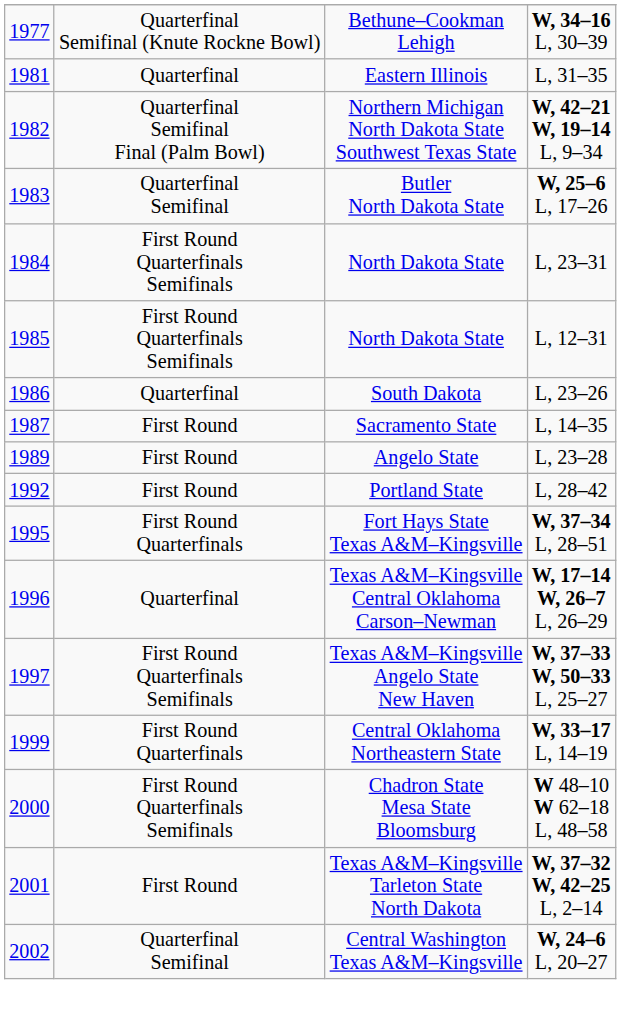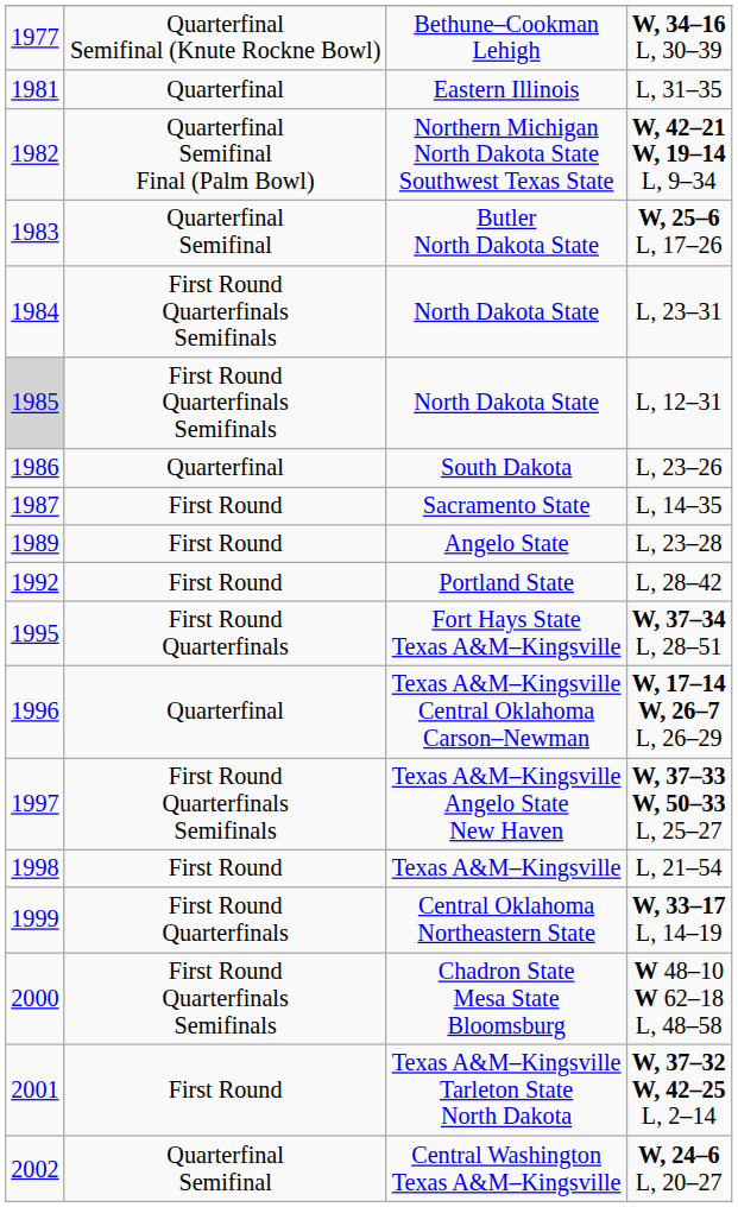 <table class="wikitable" style="text-align:center;">
 <tr>
 </tr>
 <tr>
 <td><a href='#'>1977</a></td>
 <td>Quarterfinal<br>Semifinal (Knute Rockne Bowl)</td>
 <td><a href='#'>Bethune–Cookman</a><br><a href='#'>Lehigh</a></td>
 <td><strong>W, 34–16</strong><br>L, 30–39</td>
 </tr>
 <tr>
 <td><a href='#'>1981</a></td>
 <td>Quarterfinal</td>
 <td><a href='#'>Eastern Illinois</a></td>
 <td>L, 31–35</td>
 </tr>
 <tr>
 <td><a href='#'>1982</a></td>
 <td>Quarterfinal<br>Semifinal<br>Final (Palm Bowl)</td>
 <td><a href='#'>Northern Michigan</a><br><a href='#'>North Dakota State</a><br><a href='#'>Southwest Texas State</a></td>
 <td><strong>W, 42–21</strong><br><strong>W, 19–14</strong><br>L, 9–34</td>
 </tr>
 <tr>
 <td><a href='#'>1983</a></td>
 <td>Quarterfinal<br>Semifinal</td>
 <td><a href='#'>Butler</a><br><a href='#'>North Dakota State</a></td>
 <td><strong>W, 25–6</strong><br>L, 17–26</td>
 </tr>
 <tr>
 <td><a href='#'>1984</a></td>
 <td>First Round<br>Quarterfinals<br>Semifinals</td>
 <td><a href='#'>North Dakota State</a></td>
 <td>L, 23–31</td>
 </tr>
 <tr>
-<td><a href='#'>1985</a></td>
+<td style="background: lightgrey;"><a href='#'>1985</a></td>
 <td>First Round<br>Quarterfinals<br>Semifinals</td>
 <td><a href='#'>North Dakota State</a></td>
 <td>L, 12–31</td>
 </tr>
 <tr>
 <td><a href='#'>1986</a></td>
 <td>Quarterfinal</td>
 <td><a href='#'>South Dakota</a></td>
 <td>L, 23–26</td>
 </tr>
 <tr>
 <td><a href='#'>1987</a></td>
 <td>First Round</td>
 <td><a href='#'>Sacramento State</a></td>
 <td>L, 14–35</td>
 </tr>
 <tr>
 <td><a href='#'>1989</a></td>
 <td>First Round</td>
 <td><a href='#'>Angelo State</a></td>
 <td>L, 23–28</td>
 </tr>
 <tr>
 <td><a href='#'>1992</a></td>
 <td>First Round</td>
 <td><a href='#'>Portland State</a></td>
 <td>L, 28–42</td>
 </tr>
 <tr>
 <td><a href='#'>1995</a></td>
 <td>First Round<br>Quarterfinals</td>
 <td><a href='#'>Fort Hays State</a><br><a href='#'>Texas A&M–Kingsville</a></td>
 <td><strong>W, 37–34</strong><br>L, 28–51</td>
 </tr>
 <tr>
 <td><a href='#'>1996</a></td>
 <td>Quarterfinal</td>
 <td><a href='#'>Texas A&M–Kingsville</a><br><a href='#'>Central Oklahoma</a><br><a href='#'>Carson–Newman</a></td>
 <td><strong>W, 17–14</strong><br><strong>W, 26–7</strong><br>L, 26–29</td>
 </tr>
 <tr>
 <td><a href='#'>1997</a></td>
 <td>First Round<br>Quarterfinals<br>Semifinals</td>
 <td><a href='#'>Texas A&M–Kingsville</a><br><a href='#'>Angelo State</a><br><a href='#'>New Haven</a></td>
 <td><strong>W, 37–33</strong><br><strong>W, 50–33</strong><br>L, 25–27</td>
 </tr>
 <tr>
+<td><a href='#'>1998</a></td>
+<td>First Round</td>
+<td><a href='#'>Texas A&M–Kingsville</a></td>
+<td>L, 21–54</td>
+</tr>
+<tr>
 <td><a href='#'>1999</a></td>
 <td>First Round<br>Quarterfinals</td>
 <td><a href='#'>Central Oklahoma</a><br><a href='#'>Northeastern State</a></td>
 <td><strong>W, 33–17</strong><br>L, 14–19</td>
 </tr>
 <tr>
 <td><a href='#'>2000</a></td>
 <td>First Round<br>Quarterfinals<br>Semifinals</td>
 <td><a href='#'>Chadron State</a><br><a href='#'>Mesa State</a><br><a href='#'>Bloomsburg</a></td>
 <td><strong>W</strong> 48–10<br><strong>W</strong> 62–18<br>L, 48–58</td>
 </tr>
 <tr>
 <td><a href='#'>2001</a></td>
 <td>First Round</td>
 <td><a href='#'>Texas A&M–Kingsville</a><br><a href='#'>Tarleton State</a><br><a href='#'>North Dakota</a></td>
 <td><strong>W, 37–32</strong><br><strong>W, 42–25</strong><br>L, 2–14</td>
 </tr>
 <tr>
 <td><a href='#'>2002</a></td>
 <td>Quarterfinal<br>Semifinal</td>
 <td><a href='#'>Central Washington</a><br><a href='#'>Texas A&M–Kingsville</a></td>
 <td><strong>W, 24–6</strong><br>L, 20–27 </td>
 </tr>
 </table>
